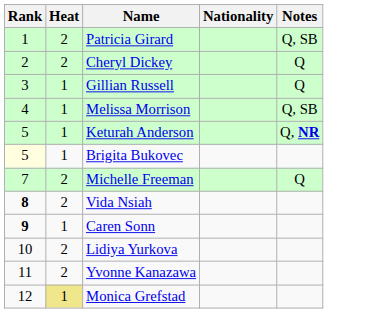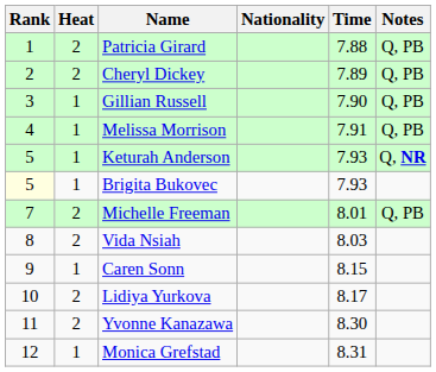 <table class="wikitable sortable" style="text-align:center">
 <tr>
 <th>Rank</th>
 <th>Heat</th>
 <th>Name</th>
 <th>Nationality</th>
+<th>Time</th>
 <th>Notes</th>
 </tr>
 <tr bgcolor=ccffcc>
 <td>1</td>
 <td>2</td>
 <td align="left"><a href='#'>Patricia Girard</a></td>
 <td align=left></td>
-<td>Q, SB</td>
+<td>7.88</td>
+<td>Q, PB</td>
 </tr>
 <tr bgcolor=ccffcc>
 <td>2</td>
 <td>2</td>
 <td align="left"><a href='#'>Cheryl Dickey</a></td>
 <td align=left></td>
-<td>Q</td>
+<td>7.89</td>
+<td>Q, PB</td>
 </tr>
 <tr bgcolor=ccffcc>
 <td>3</td>
 <td>1</td>
 <td align="left"><a href='#'>Gillian Russell</a></td>
 <td align=left></td>
-<td>Q</td>
+<td>7.90</td>
+<td>Q, PB</td>
 </tr>
 <tr bgcolor=ccffcc>
 <td>4</td>
 <td>1</td>
 <td align="left"><a href='#'>Melissa Morrison</a></td>
 <td align=left></td>
-<td>Q, SB</td>
+<td>7.91</td>
+<td>Q, PB</td>
 </tr>
 <tr bgcolor=ccffcc>
 <td>5</td>
 <td>1</td>
 <td align="left"><a href='#'>Keturah Anderson</a></td>
 <td align=left></td>
+<td>7.93</td>
 <td>Q, <strong><a href='#'>NR</a></strong></td>
 </tr>
 <tr>
 <td style="background: lightyellow;">5</td>
 <td>1</td>
 <td align="left"><a href='#'>Brigita Bukovec</a></td>
 <td align=left></td>
+<td>7.93</td>
 <td></td>
 </tr>
 <tr bgcolor=ccffcc>
 <td>7</td>
 <td>2</td>
 <td align="left"><a href='#'>Michelle Freeman</a></td>
 <td align=left></td>
-<td>Q</td>
+<td>8.01</td>
+<td>Q, PB</td>
 </tr>
 <tr>
-<td><strong>8</strong></td>
+<td>8</td>
 <td>2</td>
 <td align="left"><a href='#'>Vida Nsiah</a></td>
 <td align=left></td>
+<td>8.03</td>
 <td></td>
 </tr>
 <tr>
-<td><strong>9</strong></td>
+<td>9</td>
 <td>1</td>
 <td align="left"><a href='#'>Caren Sonn</a></td>
 <td align=left></td>
+<td>8.15</td>
 <td></td>
 </tr>
 <tr>
 <td>10</td>
 <td>2</td>
 <td align="left"><a href='#'>Lidiya Yurkova</a></td>
 <td align=left></td>
+<td>8.17</td>
 <td></td>
 </tr>
 <tr>
 <td>11</td>
 <td>2</td>
 <td align="left"><a href='#'>Yvonne Kanazawa</a></td>
 <td align=left></td>
+<td>8.30</td>
 <td></td>
 </tr>
 <tr>
 <td>12</td>
-<td style="background: khaki;">1</td>
+<td>1</td>
 <td align="left"><a href='#'>Monica Grefstad</a></td>
 <td align=left></td>
+<td>8.31</td>
 <td></td>
 </tr>
 </table>
